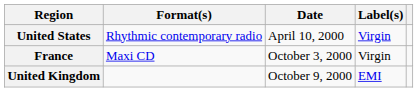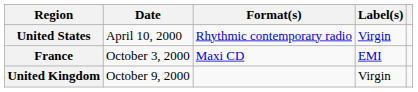 <table class="wikitable plainrowheaders">
 <tr>
 <th scope="col">Region</th>
+<th scope="col">Date</th>
 <th scope="col">Format(s)</th>
-<th scope="col">Date</th>
 <th scope="col">Label(s)</th>
 <th scope="col"></th>
 </tr>
 <tr>
 <th scope="row">United States</th>
+<td>April 10, 2000</td>
 <td><a href='#'>Rhythmic contemporary radio</a></td>
-<td>April 10, 2000</td>
 <td><a href='#'>Virgin</a></td>
 <td></td>
 </tr>
 <tr>
 <th scope="row">France</th>
+<td>October 3, 2000</td>
 <td><a href='#'>Maxi CD</a></td>
-<td>October 3, 2000</td>
-<td>Virgin</td>
+<td><a href='#'>EMI</a></td>
 <td></td>
 </tr>
 <tr>
 <th scope="row">United Kingdom</th>
+<td>October 9, 2000</td>
 <td></td>
-<td>October 9, 2000</td>
-<td><a href='#'>EMI</a></td>
+<td>Virgin</td>
 <td></td>
 </tr>
 </table>
